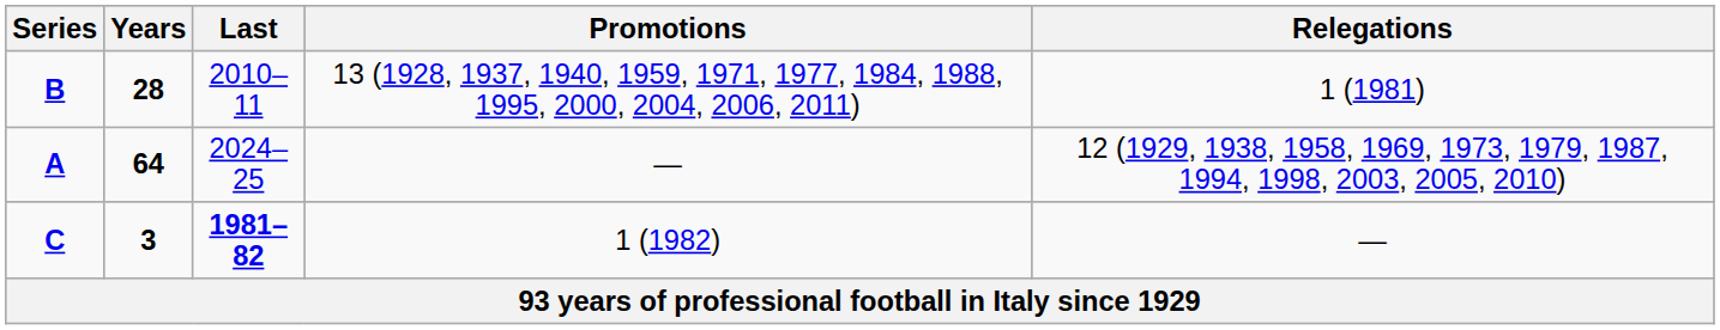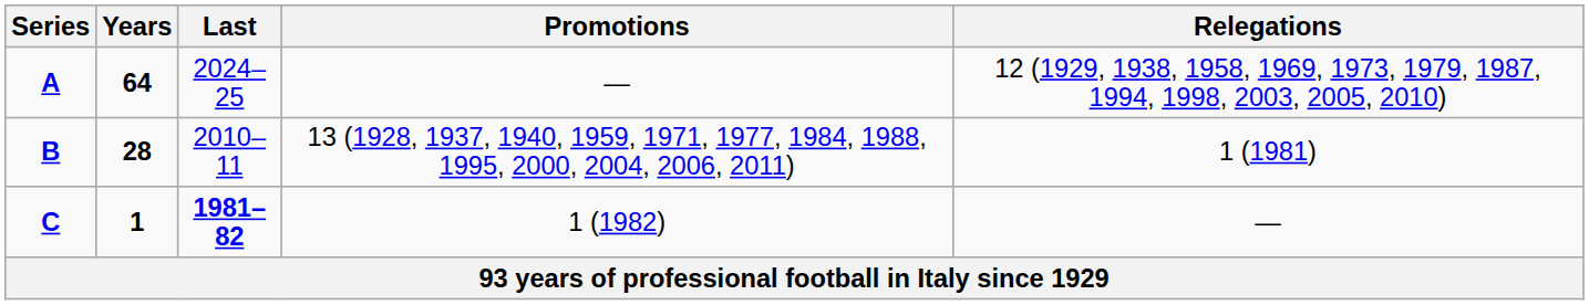 <table class="wikitable sortable" style="font-size:90%; text-align: center;">
 <tr>
 <th>Series</th>
 <th>Years</th>
 <th>Last</th>
 <th>Promotions</th>
 <th>Relegations</th>
 </tr>
 <tr>
+<td align=center><strong><a href='#'>A</a></strong></td>
+<td><strong>64</strong></td>
+<td><a href='#'>2024–25</a></td>
+<td>—</td>
+<td> 12 (<a href='#'>1929</a>, <a href='#'>1938</a>, <a href='#'>1958</a>, <a href='#'>1969</a>, <a href='#'>1973</a>, <a href='#'>1979</a>, <a href='#'>1987</a>, <a href='#'>1994</a>, <a href='#'>1998</a>, <a href='#'>2003</a>, <a href='#'>2005</a>, <a href='#'>2010</a>)</td>
+</tr>
+<tr>
 <td align=center><strong><a href='#'>B</a></strong></td>
 <td><strong>28</strong></td>
 <td><a href='#'>2010–11</a></td>
 <td> 13 (<a href='#'>1928</a>, <a href='#'>1937</a>, <a href='#'>1940</a>, <a href='#'>1959</a>, <a href='#'>1971</a>, <a href='#'>1977</a>, <a href='#'>1984</a>, <a href='#'>1988</a>, <a href='#'>1995</a>, <a href='#'>2000</a>, <a href='#'>2004</a>, <a href='#'>2006</a>, <a href='#'>2011</a>)</td>
 <td> 1 (<a href='#'>1981</a>)</td>
 </tr>
 <tr>
-<td align=center><strong><a href='#'>A</a></strong></td>
-<td><strong>64</strong></td>
-<td><a href='#'>2024–25</a></td>
-<td>—</td>
-<td> 12 (<a href='#'>1929</a>, <a href='#'>1938</a>, <a href='#'>1958</a>, <a href='#'>1969</a>, <a href='#'>1973</a>, <a href='#'>1979</a>, <a href='#'>1987</a>, <a href='#'>1994</a>, <a href='#'>1998</a>, <a href='#'>2003</a>, <a href='#'>2005</a>, <a href='#'>2010</a>)</td>
-</tr>
-<tr>
 <td align=center><strong><a href='#'>C</a></strong></td>
-<td><strong>3</strong></td>
+<td><strong>1</strong></td>
 <td><strong><a href='#'>1981–82</a></strong></td>
 <td> 1 (<a href='#'>1982</a>)</td>
 <td>—</td>
 </tr>
 <tr>
 <th colspan=5>93 years of professional football in Italy since 1929</th>
 </tr>
 </table>
